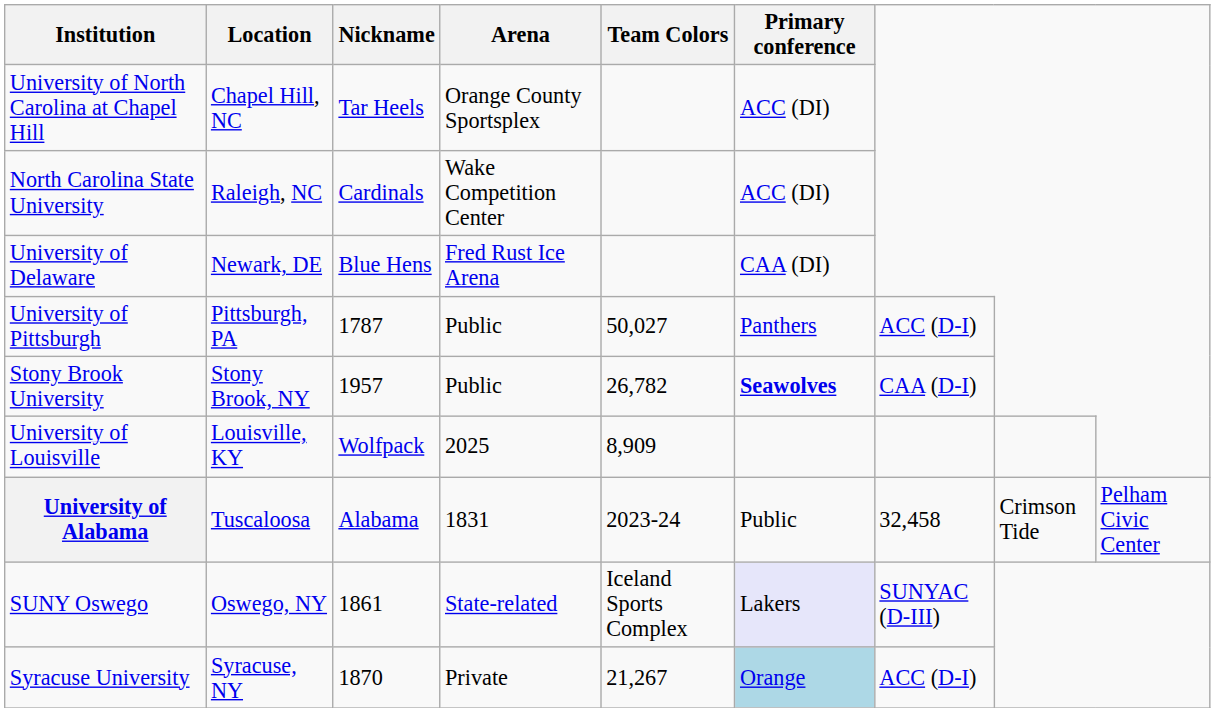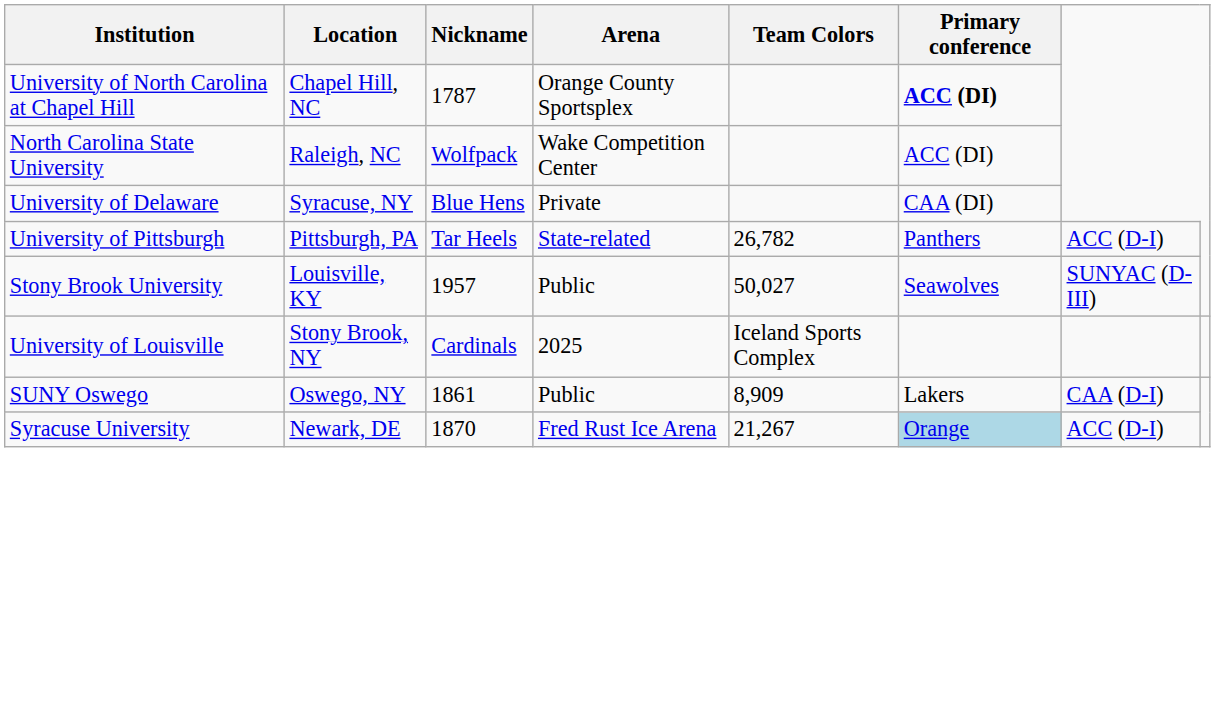 <table class="wikitable sortable">
 <tr>
 <th>Institution</th>
 <th>Location</th>
 <th>Nickname</th>
 <th>Arena</th>
 <th>Team Colors</th>
 <th>Primary conference</th>
 </tr>
 <tr>
 <td><a href='#'>University of North Carolina at Chapel Hill</a></td>
 <td><a href='#'>Chapel Hill</a>, <a href='#'>NC</a></td>
-<td><a href='#'>Tar Heels</a></td>
+<td>1787</td>
 <td>Orange County Sportsplex</td>
 <td align=center> </td>
-<td><a href='#'>ACC</a> (DI)</td>
+<td><strong><a href='#'>ACC</a> (DI)</strong></td>
 </tr>
 <tr>
 <td><a href='#'>North Carolina State University</a></td>
 <td><a href='#'>Raleigh</a>, <a href='#'>NC</a></td>
-<td><a href='#'>Cardinals</a></td>
+<td><a href='#'>Wolfpack</a></td>
 <td>Wake Competition Center</td>
 <td align=center> </td>
 <td><a href='#'>ACC</a> (DI)</td>
 </tr>
 <tr>
 <td><a href='#'>University of Delaware</a></td>
-<td><a href='#'>Newark, DE</a></td>
+<td><a href='#'>Syracuse, NY</a></td>
 <td><a href='#'>Blue Hens</a></td>
-<td><a href='#'>Fred Rust Ice Arena</a></td>
+<td>Private</td>
 <td align=center> </td>
 <td><a href='#'>CAA</a> (DI)</td>
 </tr>
 <tr>
 <td><a href='#'>University of Pittsburgh</a></td>
 <td><a href='#'>Pittsburgh, PA</a></td>
-<td>1787</td>
-<td>Public</td>
-<td>50,027</td>
+<td><a href='#'>Tar Heels</a></td>
+<td><a href='#'>State-related</a></td>
+<td>26,782</td>
 <td><a href='#'>Panthers</a></td>
 <td><a href='#'>ACC</a> (<a href='#'>D-I</a>)</td>
 </tr>
 <tr>
 <td><a href='#'>Stony Brook University</a></td>
-<td><a href='#'>Stony Brook, NY</a></td>
+<td><a href='#'>Louisville, KY</a></td>
 <td>1957</td>
 <td>Public</td>
-<td>26,782</td>
-<td><strong><a href='#'>Seawolves</a></strong></td>
-<td><a href='#'>CAA</a> (<a href='#'>D-I</a>)</td>
+<td>50,027</td>
+<td><a href='#'>Seawolves</a></td>
+<td><a href='#'>SUNYAC</a> (<a href='#'>D-III</a>)</td>
 </tr>
 <tr>
 <td><a href='#'>University of Louisville</a></td>
-<td><a href='#'>Louisville, KY</a></td>
-<td><a href='#'>Wolfpack</a></td>
+<td><a href='#'>Stony Brook, NY</a></td>
+<td><a href='#'>Cardinals</a></td>
 <td>2025</td>
-<td>8,909</td>
+<td>Iceland Sports Complex</td>
 <td></td>
 <td align=center> </td>
 <td></td>
 </tr>
 <tr>
-<th><a href='#'>University of Alabama</a></th>
-<td><a href='#'>Tuscaloosa</a></td>
-<td><a href='#'>Alabama</a></td>
-<td>1831</td>
-<td>2023-24</td>
-<td>Public</td>
-<td>32,458</td>
-<td>Crimson Tide</td>
-<td><a href='#'>Pelham Civic Center</a></td>
-</tr>
-<tr>
 <td><a href='#'>SUNY Oswego</a></td>
 <td><a href='#'>Oswego, NY</a></td>
 <td>1861</td>
-<td><a href='#'>State-related</a></td>
-<td>Iceland Sports Complex</td>
-<td style="background: lavender;">Lakers</td>
-<td><a href='#'>SUNYAC</a> (<a href='#'>D-III</a>)</td>
+<td>Public</td>
+<td>8,909</td>
+<td>Lakers</td>
+<td><a href='#'>CAA</a> (<a href='#'>D-I</a>)</td>
 </tr>
 <tr>
 <td><a href='#'>Syracuse University</a></td>
-<td><a href='#'>Syracuse, NY</a></td>
+<td><a href='#'>Newark, DE</a></td>
 <td>1870</td>
-<td>Private</td>
+<td><a href='#'>Fred Rust Ice Arena</a></td>
 <td>21,267</td>
 <td style="background: lightblue;"><a href='#'>Orange</a></td>
 <td><a href='#'>ACC</a> (<a href='#'>D-I</a>)</td>
 </tr>
 </table>
